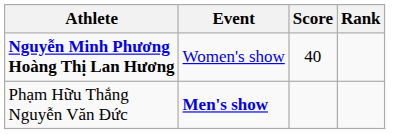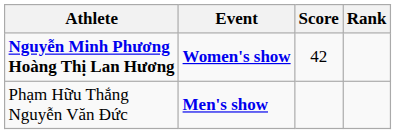 <table class="wikitable" style="font-size:90%">
 <tr>
 <th>Athlete</th>
 <th>Event</th>
 <th>Score</th>
 <th>Rank</th>
 </tr>
 <tr align=center>
 <td align=left><strong><a href='#'>Nguyễn Minh Phương</a> <br>Hoàng Thị Lan Hương</strong></td>
-<td align=left><a href='#'>Women's show</a></td>
-<td>40</td>
+<td align=left><strong><a href='#'>Women's show</a></strong></td>
+<td>42</td>
 <td></td>
 </tr>
 <tr align=center>
 <td align=left>Phạm Hữu Thắng <br>Nguyễn Văn Đức</td>
 <td align=left><strong><a href='#'>Men's show</a></strong></td>
 <td></td>
 <td></td>
 </tr>
 </table>
